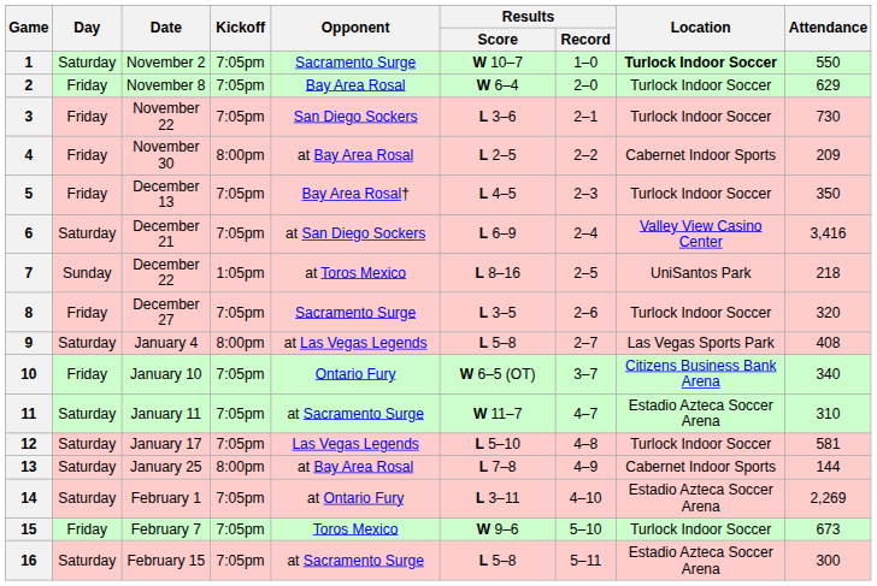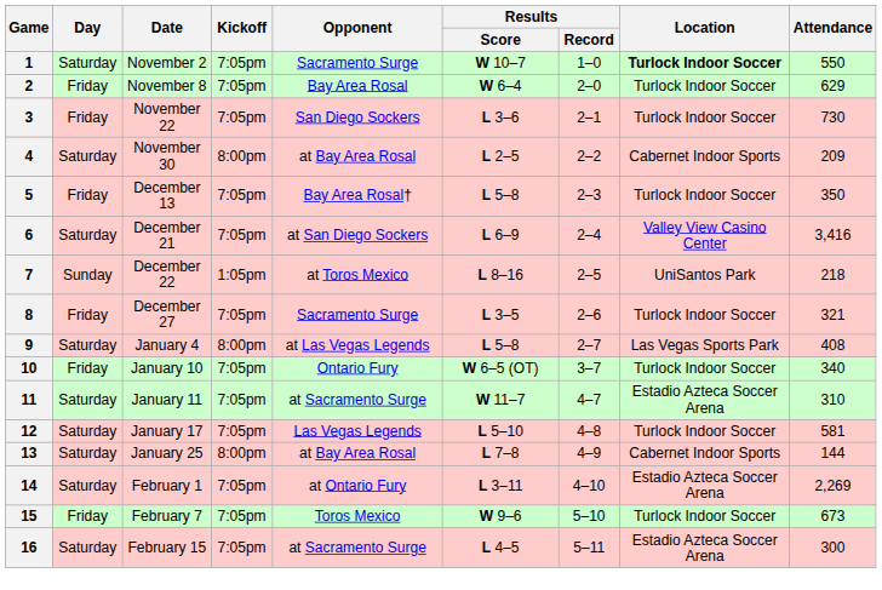 <table class="wikitable">
 <tr>
 <th rowspan="2" width="40">Game</th>
 <th rowspan="2" width="70">Day</th>
 <th rowspan="2" width="90">Date</th>
 <th rowspan="2" width="60">Kickoff</th>
 <th rowspan="2" width="180">Opponent</th>
 <th colspan="2" width="180">Results</th>
 <th rowspan="2" width="180">Location</th>
 <th rowspan="2" width="80">Attendance</th>
 </tr>
 <tr>
 <th width="120">Score</th>
 <th width="60">Record</th>
 </tr>
 <tr align="center" bgcolor="#CCFFCC">
 <th>1</th>
 <td>Saturday</td>
 <td>November 2</td>
 <td>7:05pm</td>
 <td><a href='#'>Sacramento Surge</a></td>
 <td><strong>W</strong> 10–7</td>
 <td>1–0</td>
 <td><strong>Turlock Indoor Soccer</strong></td>
 <td>550</td>
 </tr>
 <tr align="center" bgcolor="#CCFFCC">
 <th>2</th>
 <td>Friday</td>
 <td>November 8</td>
 <td>7:05pm</td>
 <td><a href='#'>Bay Area Rosal</a></td>
 <td><strong>W</strong> 6–4</td>
 <td>2–0</td>
 <td>Turlock Indoor Soccer</td>
 <td>629</td>
 </tr>
 <tr align="center" bgcolor="#FFCCCC">
 <th>3</th>
 <td>Friday</td>
 <td>November 22</td>
 <td>7:05pm</td>
 <td><a href='#'>San Diego Sockers</a></td>
 <td><strong>L</strong> 3–6</td>
 <td>2–1</td>
 <td>Turlock Indoor Soccer</td>
 <td>730</td>
 </tr>
 <tr align="center" bgcolor="#FFCCCC">
 <th>4</th>
-<td>Friday</td>
+<td>Saturday</td>
 <td>November 30</td>
 <td>8:00pm</td>
 <td>at <a href='#'>Bay Area Rosal</a></td>
 <td><strong>L</strong> 2–5</td>
 <td>2–2</td>
 <td>Cabernet Indoor Sports</td>
 <td>209</td>
 </tr>
 <tr align="center" bgcolor="#FFCCCC">
 <th>5</th>
 <td>Friday</td>
 <td>December 13</td>
 <td>7:05pm</td>
 <td><a href='#'>Bay Area Rosal</a>†</td>
-<td><strong>L</strong> 4–5</td>
+<td><strong>L</strong> 5–8</td>
 <td>2–3</td>
 <td>Turlock Indoor Soccer</td>
 <td>350</td>
 </tr>
 <tr align="center" bgcolor="#FFCCCC">
 <th>6</th>
 <td>Saturday</td>
 <td>December 21</td>
 <td>7:05pm</td>
 <td>at <a href='#'>San Diego Sockers</a></td>
 <td><strong>L</strong> 6–9</td>
 <td>2–4</td>
 <td><a href='#'>Valley View Casino Center</a></td>
 <td>3,416</td>
 </tr>
 <tr align="center" bgcolor="#FFCCCC">
 <th>7</th>
 <td>Sunday</td>
 <td>December 22</td>
 <td>1:05pm</td>
 <td>at <a href='#'>Toros Mexico</a></td>
 <td><strong>L</strong> 8–16</td>
 <td>2–5</td>
 <td>UniSantos Park</td>
 <td>218</td>
 </tr>
 <tr align="center" bgcolor="#FFCCCC">
 <th>8</th>
 <td>Friday</td>
 <td>December 27</td>
 <td>7:05pm</td>
 <td><a href='#'>Sacramento Surge</a></td>
 <td><strong>L</strong> 3–5</td>
 <td>2–6</td>
 <td>Turlock Indoor Soccer</td>
-<td>320</td>
+<td>321</td>
 </tr>
 <tr align="center" bgcolor="#FFCCCC">
 <th>9</th>
 <td>Saturday</td>
 <td>January 4</td>
 <td>8:00pm</td>
 <td>at <a href='#'>Las Vegas Legends</a></td>
 <td><strong>L</strong> 5–8</td>
 <td>2–7</td>
 <td>Las Vegas Sports Park</td>
 <td>408</td>
 </tr>
 <tr align="center" bgcolor="#CCFFCC">
 <th>10</th>
 <td>Friday</td>
 <td>January 10</td>
 <td>7:05pm</td>
 <td><a href='#'>Ontario Fury</a></td>
 <td><strong>W</strong> 6–5 (OT)</td>
 <td>3–7</td>
-<td><a href='#'>Citizens Business Bank Arena</a></td>
+<td>Turlock Indoor Soccer</td>
 <td>340</td>
 </tr>
 <tr align="center" bgcolor="#CCFFCC">
 <th>11</th>
 <td>Saturday</td>
 <td>January 11</td>
 <td>7:05pm</td>
 <td>at <a href='#'>Sacramento Surge</a></td>
 <td><strong>W</strong> 11–7</td>
 <td>4–7</td>
 <td>Estadio Azteca Soccer Arena</td>
 <td>310</td>
 </tr>
 <tr align="center" bgcolor="#FFCCCC">
 <th>12</th>
 <td>Saturday</td>
 <td>January 17</td>
 <td>7:05pm</td>
 <td><a href='#'>Las Vegas Legends</a></td>
 <td><strong>L</strong> 5–10</td>
 <td>4–8</td>
 <td>Turlock Indoor Soccer</td>
 <td>581</td>
 </tr>
 <tr align="center" bgcolor="#FFCCCC">
 <th>13</th>
 <td>Saturday</td>
 <td>January 25</td>
 <td>8:00pm</td>
 <td>at <a href='#'>Bay Area Rosal</a></td>
 <td><strong>L</strong> 7–8</td>
 <td>4–9</td>
 <td>Cabernet Indoor Sports</td>
 <td>144</td>
 </tr>
 <tr align="center" bgcolor="#FFCCCC">
 <th>14</th>
 <td>Saturday</td>
 <td>February 1</td>
 <td>7:05pm</td>
 <td>at <a href='#'>Ontario Fury</a></td>
 <td><strong>L</strong> 3–11</td>
 <td>4–10</td>
 <td>Estadio Azteca Soccer Arena</td>
 <td>2,269</td>
 </tr>
 <tr align="center" bgcolor="#CCFFCC">
 <th>15</th>
 <td>Friday</td>
 <td>February 7</td>
 <td>7:05pm</td>
 <td><a href='#'>Toros Mexico</a></td>
 <td><strong>W</strong> 9–6</td>
 <td>5–10</td>
 <td>Turlock Indoor Soccer</td>
 <td>673</td>
 </tr>
 <tr align="center" bgcolor="#FFCCCC">
 <th>16</th>
 <td>Saturday</td>
 <td>February 15</td>
 <td>7:05pm</td>
 <td>at <a href='#'>Sacramento Surge</a></td>
-<td><strong>L</strong> 5–8</td>
+<td><strong>L</strong> 4–5</td>
 <td>5–11</td>
 <td>Estadio Azteca Soccer Arena</td>
 <td>300</td>
 </tr>
 </table>
